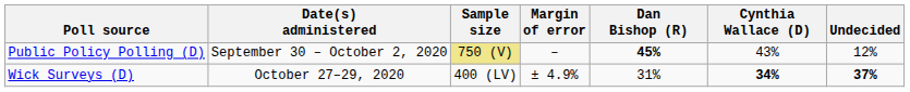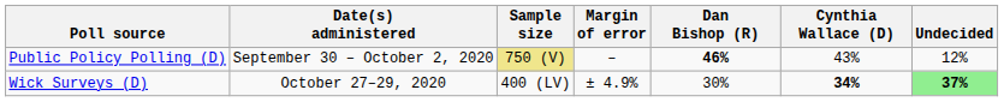 <table class="wikitable" style="font-size:90%;text-align:center;">
 <tr valign=bottom>
 <th>Poll source</th>
 <th>Date(s)<br>administered</th>
 <th>Sample<br>size</th>
 <th>Margin<br>of error</th>
 <th style="width:100px;">Dan<br>Bishop (R)</th>
 <th style="width:100px;">Cynthia<br>Wallace (D)</th>
 <th>Undecided</th>
 </tr>
 <tr>
 <td style="text-align:left;"><a href='#'>Public Policy Polling (D)</a></td>
 <td>September 30 – October 2, 2020</td>
 <td style="background: khaki;">750 (V)</td>
 <td>–</td>
-<td><strong>45%</strong></td>
+<td><strong>46%</strong></td>
 <td>43%</td>
 <td>12%</td>
 </tr>
 <tr>
 <td style="text-align:left;"><a href='#'>Wick Surveys (D)</a></td>
 <td>October 27–29, 2020</td>
 <td>400 (LV)</td>
 <td>± 4.9%</td>
-<td>31%</td>
+<td>30%</td>
 <td><strong>34%</strong></td>
-<td><strong>37%</strong></td>
+<td style="background: lightgreen;"><strong>37%</strong></td>
 </tr>
 </table>
